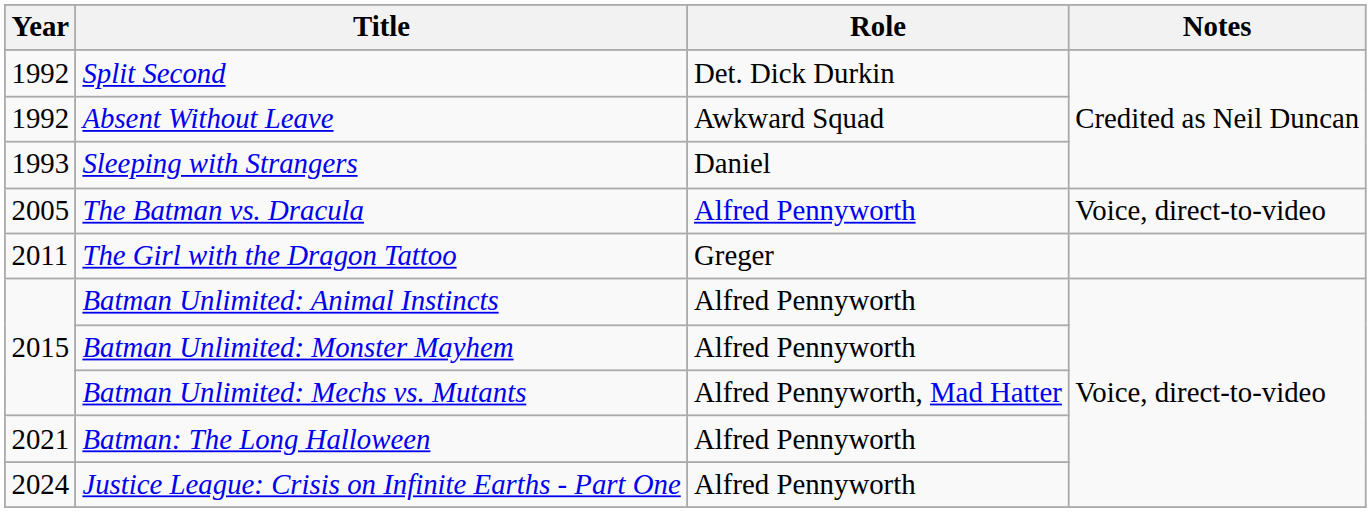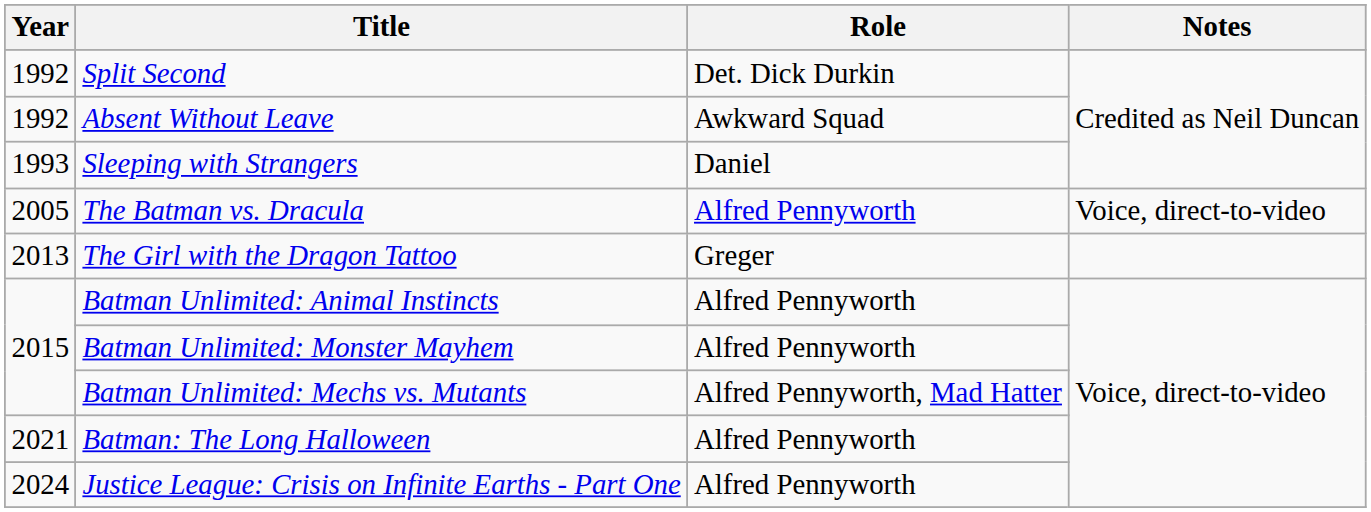 <table class="wikitable sortable">
 <tr>
 <th>Year</th>
 <th>Title</th>
 <th>Role</th>
 <th>Notes</th>
 </tr>
 <tr>
 <td>1992</td>
 <td><em><a href='#'>Split Second</a></em></td>
 <td>Det. Dick Durkin</td>
 <td rowspan="3">Credited as Neil Duncan</td>
 </tr>
 <tr>
 <td>1992</td>
 <td><em><a href='#'>Absent Without Leave</a></em></td>
 <td>Awkward Squad</td>
 </tr>
 <tr>
 <td>1993</td>
 <td><em><a href='#'>Sleeping with Strangers</a></em></td>
 <td>Daniel</td>
 </tr>
 <tr>
 <td>2005</td>
 <td><em><a href='#'>The Batman vs. Dracula</a></em></td>
 <td><a href='#'>Alfred Pennyworth</a></td>
 <td>Voice, direct-to-video</td>
 </tr>
 <tr>
-<td>2011</td>
+<td>2013</td>
 <td><em><a href='#'>The Girl with the Dragon Tattoo</a></em></td>
 <td>Greger</td>
 <td></td>
 </tr>
 <tr>
 <td rowspan="3">2015</td>
 <td><em><a href='#'>Batman Unlimited: Animal Instincts</a></em></td>
 <td>Alfred Pennyworth</td>
 <td rowspan="5">Voice, direct-to-video</td>
 </tr>
 <tr>
 <td><em><a href='#'>Batman Unlimited: Monster Mayhem</a></em></td>
 <td>Alfred Pennyworth</td>
 </tr>
 <tr>
 <td><em><a href='#'>Batman Unlimited: Mechs vs. Mutants</a></em></td>
 <td>Alfred Pennyworth, <a href='#'>Mad Hatter</a></td>
 </tr>
 <tr>
 <td>2021</td>
 <td><em><a href='#'>Batman: The Long Halloween</a></em></td>
 <td>Alfred Pennyworth</td>
 </tr>
 <tr>
 <td>2024</td>
 <td><em><a href='#'>Justice League: Crisis on Infinite Earths - Part One</a></em><em></td>
 <td>Alfred Pennyworth</td>
 </tr>
 </table>
